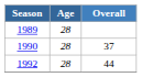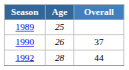 <table class="wikitable" style="font-size:95%; text-align:center; border:grey solid 1px; border-collapse:collapse; background:#ffffff;">
 <tr>
 <th style="background-color:#369; color:white; width:60px;"> Season </th>
 <th style="background-color:#369; color:white; width:40px;"> Age </th>
 <th style="background-color:#4180be; color:white; width:75px;">Overall</th>
 </tr>
 <tr>
 <td><a href='#'>1989</a></td>
-<td><em>28</em></td>
+<td><em>25</em></td>
 <td></td>
 </tr>
 <tr>
 <td><a href='#'>1990</a></td>
-<td><em>28</em></td>
+<td><em>26</em></td>
 <td>37</td>
 </tr>
 <tr>
 <td><a href='#'>1992</a></td>
 <td><em>28</em></td>
 <td>44</td>
 </tr>
 <tr>
 </tr>
 </table>
